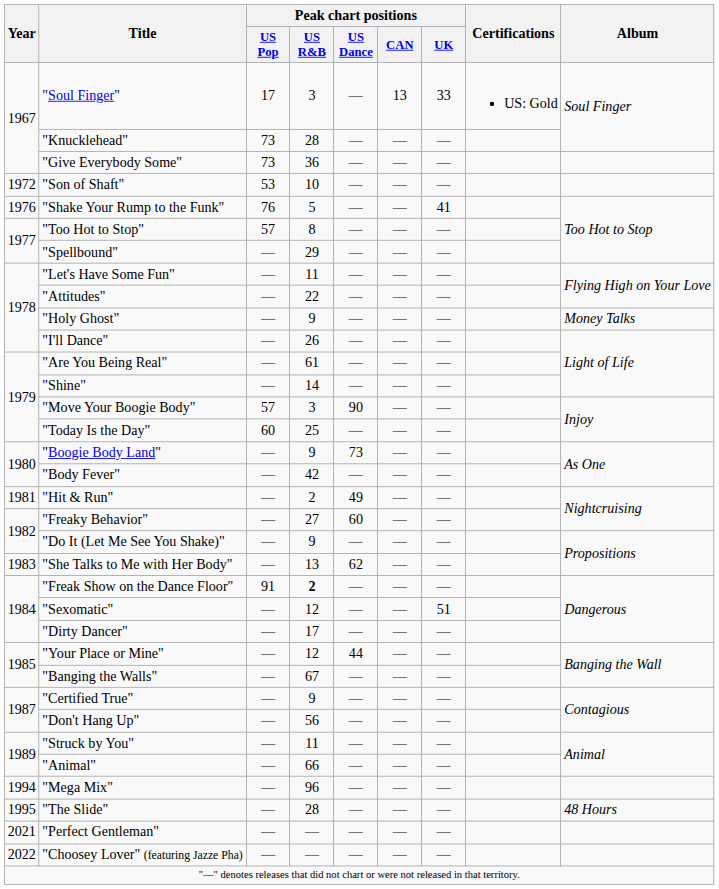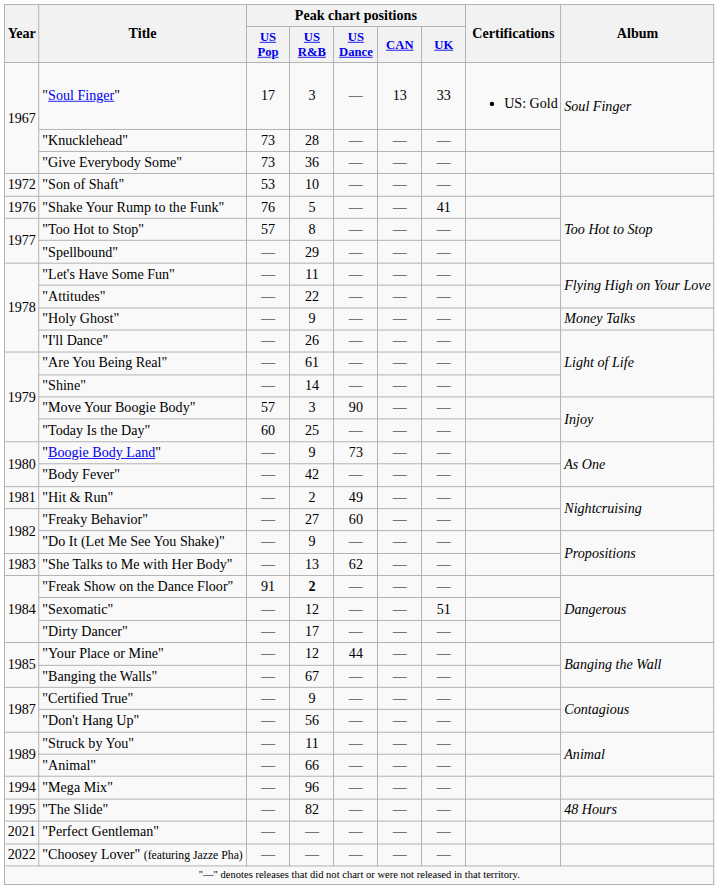 <table class="wikitable">
 <tr>
 <th align="center" valign="middle" rowspan="2">Year</th>
 <th align="center" valign="middle" rowspan="2">Title</th>
 <th align="center" valign="middle" colspan="5">Peak chart positions</th>
 <th align="center" valign="middle" rowspan="2">Certifications</th>
 <th align="center" valign="middle" rowspan="2">Album</th>
 </tr>
 <tr>
 <th scope="col" style="width:3em;font-size:90%;"><a href='#'>US Pop</a><br></th>
 <th scope="col" style="width:3em;font-size:90%;"><a href='#'>US R&B</a><br></th>
 <th scope="col" style="width:3em;font-size:90%;"><a href='#'>US Dance</a><br></th>
 <th scope="col" style="width:3em;font-size:90%;"><a href='#'>CAN</a><br></th>
 <th scope="col" style="width:3em;font-size:90%;"><a href='#'>UK</a><br></th>
 </tr>
 <tr>
 <td rowspan="3">1967</td>
 <td>"<a href='#'>Soul Finger</a>"</td>
 <td align="center">17</td>
 <td align="center">3</td>
 <td align="center">—</td>
 <td align="center">13</td>
 <td align="center">33</td>
 <td><br><ul><li>US: Gold</li></ul></td>
 <td rowspan="2"><em>Soul Finger</em></td>
 </tr>
 <tr>
 <td>"Knucklehead"</td>
 <td align="center">73</td>
 <td align="center">28</td>
 <td align="center">—</td>
 <td align="center">—</td>
 <td align="center">—</td>
 <td></td>
 </tr>
 <tr>
 <td>"Give Everybody Some"</td>
 <td align="center">73</td>
 <td align="center">36</td>
 <td align="center">—</td>
 <td align="center">—</td>
 <td align="center">—</td>
 <td></td>
 <td></td>
 </tr>
 <tr>
 <td>1972</td>
 <td>"Son of Shaft"</td>
 <td align="center">53</td>
 <td align="center">10</td>
 <td align="center">—</td>
 <td align="center">—</td>
 <td align="center">—</td>
 <td></td>
 <td></td>
 </tr>
 <tr>
 <td>1976</td>
 <td>"Shake Your Rump to the Funk"</td>
 <td align="center">76</td>
 <td align="center">5</td>
 <td align="center">—</td>
 <td align="center">—</td>
 <td align="center">41</td>
 <td></td>
 <td rowspan="3"><em>Too Hot to Stop</em></td>
 </tr>
 <tr>
 <td rowspan="2">1977</td>
 <td>"Too Hot to Stop"</td>
 <td align="center">57</td>
 <td align="center">8</td>
 <td align="center">—</td>
 <td align="center">—</td>
 <td align="center">—</td>
 <td></td>
 </tr>
 <tr>
 <td>"Spellbound"</td>
 <td align="center">—</td>
 <td align="center">29</td>
 <td align="center">—</td>
 <td align="center">—</td>
 <td align="center">—</td>
 <td></td>
 </tr>
 <tr>
 <td rowspan="4">1978</td>
 <td>"Let's Have Some Fun"</td>
 <td align="center">—</td>
 <td align="center">11</td>
 <td align="center">—</td>
 <td align="center">—</td>
 <td align="center">—</td>
 <td></td>
 <td rowspan="2"><em>Flying High on Your Love</em></td>
 </tr>
 <tr>
 <td>"Attitudes"</td>
 <td align="center">—</td>
 <td align="center">22</td>
 <td align="center">—</td>
 <td align="center">—</td>
 <td align="center">—</td>
 <td></td>
 </tr>
 <tr>
 <td>"Holy Ghost"</td>
 <td align="center">—</td>
 <td align="center">9</td>
 <td align="center">—</td>
 <td align="center">—</td>
 <td align="center">—</td>
 <td></td>
 <td><em>Money Talks</em></td>
 </tr>
 <tr>
 <td>"I'll Dance"</td>
 <td align="center">—</td>
 <td align="center">26</td>
 <td align="center">—</td>
 <td align="center">—</td>
 <td align="center">—</td>
 <td></td>
 <td rowspan="3"><em>Light of Life</em></td>
 </tr>
 <tr>
 <td rowspan="4">1979</td>
 <td>"Are You Being Real"</td>
 <td align="center">—</td>
 <td align="center">61</td>
 <td align="center">—</td>
 <td align="center">—</td>
 <td align="center">—</td>
 <td></td>
 </tr>
 <tr>
 <td>"Shine"</td>
 <td align="center">—</td>
 <td align="center">14</td>
 <td align="center">—</td>
 <td align="center">—</td>
 <td align="center">—</td>
 <td></td>
 </tr>
 <tr>
 <td>"Move Your Boogie Body"</td>
 <td align="center">57</td>
 <td align="center">3</td>
 <td align="center">90</td>
 <td align="center">—</td>
 <td align="center">—</td>
 <td></td>
 <td rowspan="2"><em>Injoy</em></td>
 </tr>
 <tr>
 <td>"Today Is the Day"</td>
 <td align="center">60</td>
 <td align="center">25</td>
 <td align="center">—</td>
 <td align="center">—</td>
 <td align="center">—</td>
 <td></td>
 </tr>
 <tr>
 <td rowspan="2">1980</td>
 <td>"<a href='#'>Boogie Body Land</a>"</td>
 <td align="center">—</td>
 <td align="center">9</td>
 <td align="center">73</td>
 <td align="center">—</td>
 <td align="center">—</td>
 <td></td>
 <td rowspan="2"><em>As One</em></td>
 </tr>
 <tr>
 <td>"Body Fever"</td>
 <td align="center">—</td>
 <td align="center">42</td>
 <td align="center">—</td>
 <td align="center">—</td>
 <td align="center">—</td>
 <td></td>
 </tr>
 <tr>
 <td>1981</td>
 <td>"Hit & Run"</td>
 <td align="center">—</td>
 <td align="center">2</td>
 <td align="center">49</td>
 <td align="center">—</td>
 <td align="center">—</td>
 <td></td>
 <td rowspan="2"><em>Nightcruising</em></td>
 </tr>
 <tr>
 <td rowspan="2">1982</td>
 <td>"Freaky Behavior"</td>
 <td align="center">—</td>
 <td align="center">27</td>
 <td align="center">60</td>
 <td align="center">—</td>
 <td align="center">—</td>
 <td></td>
 </tr>
 <tr>
 <td>"Do It (Let Me See You Shake)"</td>
 <td align="center">—</td>
 <td align="center">9</td>
 <td align="center">—</td>
 <td align="center">—</td>
 <td align="center">—</td>
 <td></td>
 <td rowspan="2"><em>Propositions</em></td>
 </tr>
 <tr>
 <td>1983</td>
 <td>"She Talks to Me with Her Body"</td>
 <td align="center">—</td>
 <td align="center">13</td>
 <td align="center">62</td>
 <td align="center">—</td>
 <td align="center">—</td>
 <td></td>
 </tr>
 <tr>
 <td rowspan="3">1984</td>
 <td>"Freak Show on the Dance Floor"</td>
 <td align="center">91</td>
 <td align="center"><strong>2</strong></td>
 <td align="center">—</td>
 <td align="center">—</td>
 <td align="center">—</td>
 <td></td>
 <td rowspan="3"><em>Dangerous</em></td>
 </tr>
 <tr>
 <td>"Sexomatic"</td>
 <td align="center">—</td>
 <td align="center">12</td>
 <td align="center">—</td>
 <td align="center">—</td>
 <td align="center">51</td>
 <td></td>
 </tr>
 <tr>
 <td>"Dirty Dancer"</td>
 <td align="center">—</td>
 <td align="center">17</td>
 <td align="center">—</td>
 <td align="center">—</td>
 <td align="center">—</td>
 <td></td>
 </tr>
 <tr>
 <td rowspan="2">1985</td>
 <td>"Your Place or Mine"</td>
 <td align="center">—</td>
 <td align="center">12</td>
 <td align="center">44</td>
 <td align="center">—</td>
 <td align="center">—</td>
 <td></td>
 <td rowspan="2"><em>Banging the Wall</em></td>
 </tr>
 <tr>
 <td>"Banging the Walls"</td>
 <td align="center">—</td>
 <td align="center">67</td>
 <td align="center">—</td>
 <td align="center">—</td>
 <td align="center">—</td>
 <td></td>
 </tr>
 <tr>
 <td rowspan="2">1987</td>
 <td>"Certified True"</td>
 <td align="center">—</td>
 <td align="center">9</td>
 <td align="center">—</td>
 <td align="center">—</td>
 <td align="center">—</td>
 <td></td>
 <td rowspan="2"><em>Contagious</em></td>
 </tr>
 <tr>
 <td>"Don't Hang Up"</td>
 <td align="center">—</td>
 <td align="center">56</td>
 <td align="center">—</td>
 <td align="center">—</td>
 <td align="center">—</td>
 <td></td>
 </tr>
 <tr>
 <td rowspan="2">1989</td>
 <td>"Struck by You"</td>
 <td align="center">—</td>
 <td align="center">11</td>
 <td align="center">—</td>
 <td align="center">—</td>
 <td align="center">—</td>
 <td></td>
 <td rowspan="2"><em>Animal</em></td>
 </tr>
 <tr>
 <td>"Animal"</td>
 <td align="center">—</td>
 <td align="center">66</td>
 <td align="center">—</td>
 <td align="center">—</td>
 <td align="center">—</td>
 <td></td>
 </tr>
 <tr>
 <td>1994</td>
 <td>"Mega Mix"</td>
 <td align="center">—</td>
 <td align="center">96</td>
 <td align="center">—</td>
 <td align="center">—</td>
 <td align="center">—</td>
 <td></td>
 <td></td>
 </tr>
 <tr>
 <td>1995</td>
 <td>"The Slide"</td>
 <td align="center">—</td>
-<td align="center">28</td>
+<td align="center">82</td>
 <td align="center">—</td>
 <td align="center">—</td>
 <td align="center">—</td>
 <td></td>
 <td><em>48 Hours</em></td>
 </tr>
 <tr>
 <td>2021</td>
 <td>"Perfect Gentleman"</td>
 <td align="center">—</td>
 <td align="center">—</td>
 <td align="center">—</td>
 <td align="center">—</td>
 <td align="center">—</td>
 <td></td>
 <td></td>
 </tr>
 <tr>
 <td>2022</td>
 <td>"Choosey Lover" <small>(featuring Jazze Pha)</small></td>
 <td align="center">—</td>
 <td align="center">—</td>
 <td align="center">—</td>
 <td align="center">—</td>
 <td align="center">—</td>
 <td></td>
 <td></td>
 </tr>
 <tr>
 <td colspan="10" style="text-align:center; font-size:9pt;">"—" denotes releases that did not chart or were not released in that territory.</td>
 </tr>
 </table>
